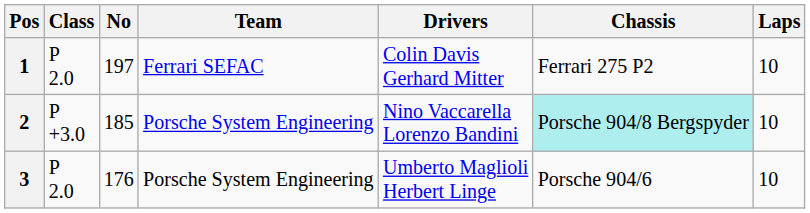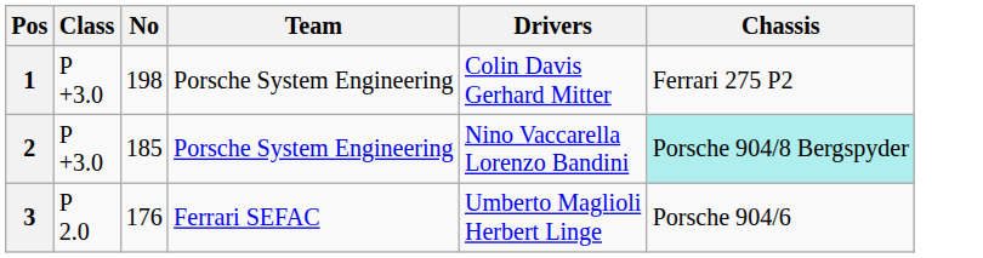 <table class="wikitable" style="font-size: 95%;">
 <tr>
 <th>Pos</th>
 <th>Class</th>
 <th>No</th>
 <th>Team</th>
 <th>Drivers</th>
 <th>Chassis</th>
-<th>Laps</th>
 </tr>
 <tr style=>
 <th>1</th>
-<td>P<br>2.0</td>
-<td>197</td>
-<td> <a href='#'>Ferrari SEFAC</a></td>
+<td>P<br>+3.0</td>
+<td>198</td>
+<td> Porsche System Engineering</td>
 <td> <a href='#'>Colin Davis</a><br> <a href='#'>Gerhard Mitter</a></td>
 <td>Ferrari 275 P2</td>
-<td>10</td>
 </tr>
 <tr>
 <th>2</th>
 <td>P<br>+3.0</td>
 <td>185</td>
 <td> <a href='#'>Porsche System Engineering</a></td>
 <td> <a href='#'>Nino Vaccarella</a><br> <a href='#'>Lorenzo Bandini</a></td>
 <td style="background: paleturquoise;">Porsche 904/8 Bergspyder</td>
-<td>10</td>
 </tr>
 <tr style=>
 <th>3</th>
 <td>P<br>2.0</td>
 <td>176</td>
-<td> Porsche System Engineering</td>
+<td> <a href='#'>Ferrari SEFAC</a></td>
 <td> <a href='#'>Umberto Maglioli</a><br> <a href='#'>Herbert Linge</a></td>
 <td>Porsche 904/6</td>
-<td>10</td>
 </tr>
 </table>
